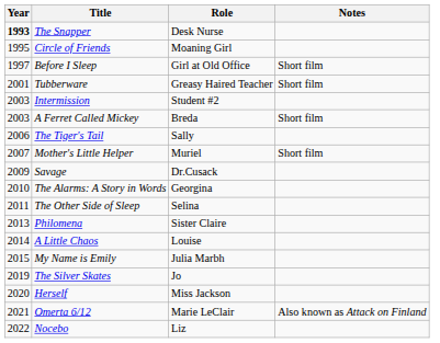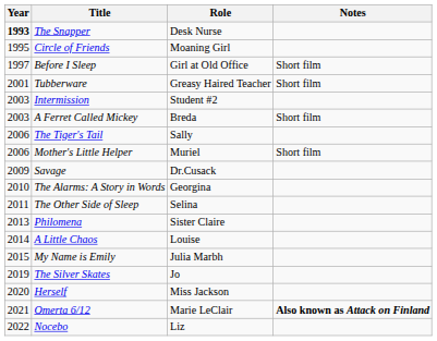 <table class="wikitable sortable">
 <tr>
 <th>Year</th>
 <th>Title</th>
 <th>Role</th>
 <th class="unsortable">Notes</th>
 </tr>
 <tr>
 <td><strong>1993</strong></td>
 <td><em><a href='#'>The Snapper</a></em></td>
 <td>Desk Nurse</td>
 <td></td>
 </tr>
 <tr>
 <td>1995</td>
 <td><em><a href='#'>Circle of Friends</a></em></td>
 <td>Moaning Girl</td>
 <td></td>
 </tr>
 <tr>
 <td>1997</td>
 <td><em>Before I Sleep</em></td>
 <td>Girl at Old Office</td>
 <td>Short film</td>
 </tr>
 <tr>
 <td>2001</td>
 <td><em>Tubberware</em></td>
 <td>Greasy Haired Teacher</td>
 <td>Short film</td>
 </tr>
 <tr>
 <td>2003</td>
 <td><em><a href='#'>Intermission</a></em></td>
 <td>Student #2</td>
 <td></td>
 </tr>
 <tr>
 <td>2003</td>
 <td><em>A Ferret Called Mickey</em></td>
 <td>Breda</td>
 <td>Short film</td>
 </tr>
 <tr>
 <td>2006</td>
 <td><em><a href='#'>The Tiger's Tail</a></em></td>
 <td>Sally</td>
 <td></td>
 </tr>
 <tr>
-<td>2007</td>
+<td>2006</td>
 <td><em>Mother's Little Helper</em></td>
 <td>Muriel</td>
 <td>Short film</td>
 </tr>
 <tr>
 <td>2009</td>
 <td><em>Savage</em></td>
 <td>Dr.Cusack</td>
 <td></td>
 </tr>
 <tr>
 <td>2010</td>
 <td><em>The Alarms: A Story in Words</em></td>
 <td>Georgina</td>
 <td></td>
 </tr>
 <tr>
 <td>2011</td>
 <td><em>The Other Side of Sleep</em></td>
 <td>Selina</td>
 <td></td>
 </tr>
 <tr>
 <td>2013</td>
 <td><em><a href='#'>Philomena</a></em></td>
 <td>Sister Claire</td>
 <td></td>
 </tr>
 <tr>
 <td>2014</td>
 <td><em><a href='#'>A Little Chaos</a></em></td>
 <td>Louise</td>
 <td></td>
 </tr>
 <tr>
 <td>2015</td>
 <td><em>My Name is Emily</em></td>
 <td>Julia Marbh</td>
 <td></td>
 </tr>
 <tr>
 <td>2019</td>
 <td><em><a href='#'>The Silver Skates</a></em></td>
 <td>Jo</td>
 <td></td>
 </tr>
 <tr>
 <td>2020</td>
 <td><em><a href='#'>Herself</a></em></td>
 <td>Miss Jackson</td>
 <td></td>
 </tr>
 <tr>
 <td>2021</td>
 <td><em><a href='#'>Omerta 6/12</a></em></td>
 <td>Marie LeClair</td>
-<td>Also known as <em>Attack on Finland</em></td>
+<td><strong>Also known as <em>Attack on Finland</em></strong></td>
 </tr>
 <tr>
 <td>2022</td>
 <td><em><a href='#'>Nocebo</a></em></td>
 <td>Liz</td>
 <td></td>
 </tr>
 </table>
